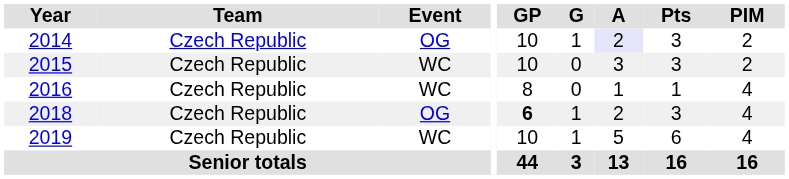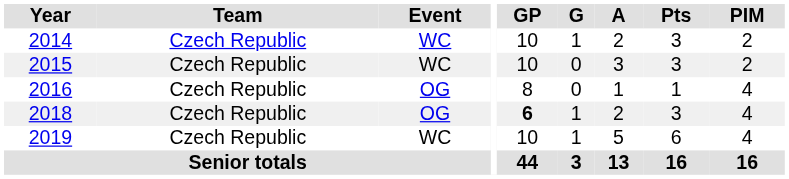 <table border="0" cellpadding="1" cellspacing="0" ID="Table3" style="text-align:center; width:40em">
 <tr ALIGN="center" bgcolor="#e0e0e0">
 <th>Year</th>
 <th>Team</th>
 <th>Event</th>
 <th rowspan="99" bgcolor="#ffffff"></th>
 <th>GP</th>
 <th>G</th>
 <th>A</th>
 <th>Pts</th>
 <th>PIM</th>
 </tr>
 <tr>
 <td><a href='#'>2014</a></td>
 <td><a href='#'>Czech Republic</a></td>
-<td><a href='#'>OG</a></td>
+<td><a href='#'>WC</a></td>
 <td>10</td>
 <td>1</td>
-<td style="background: lavender;">2</td>
+<td>2</td>
 <td>3</td>
 <td>2</td>
 </tr>
 <tr bgcolor="#f0f0f0">
 <td><a href='#'>2015</a></td>
 <td>Czech Republic</td>
 <td>WC</td>
 <td>10</td>
 <td>0</td>
 <td>3</td>
 <td>3</td>
 <td>2</td>
 </tr>
 <tr>
 <td><a href='#'>2016</a></td>
 <td>Czech Republic</td>
-<td>WC</td>
+<td><a href='#'>OG</a></td>
 <td>8</td>
 <td>0</td>
 <td>1</td>
 <td>1</td>
 <td>4</td>
 </tr>
 <tr bgcolor="#f0f0f0">
 <td><a href='#'>2018</a></td>
 <td>Czech Republic</td>
 <td><a href='#'>OG</a></td>
 <td><strong>6</strong></td>
 <td>1</td>
 <td>2</td>
 <td>3</td>
 <td>4</td>
 </tr>
 <tr>
 <td><a href='#'>2019</a></td>
 <td>Czech Republic</td>
 <td>WC</td>
 <td>10</td>
 <td>1</td>
 <td>5</td>
 <td>6</td>
 <td>4</td>
 </tr>
 <tr bgcolor="#e0e0e0">
 <th colspan="3">Senior totals</th>
 <th>44</th>
 <th>3</th>
 <th>13</th>
 <th>16</th>
 <th>16</th>
 </tr>
 </table>
